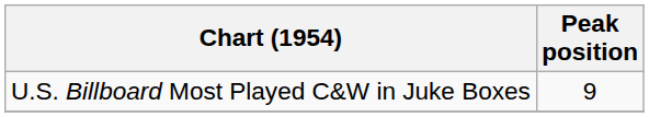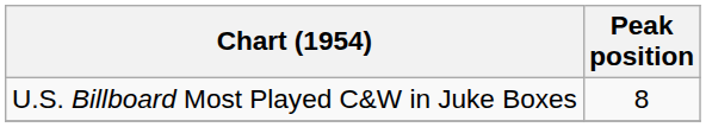 <table class="wikitable sortable">
 <tr>
 <th align="left">Chart (1954)</th>
 <th align="center">Peak<br>position</th>
 </tr>
 <tr>
 <td align="left">U.S. <em>Billboard</em> Most Played C&W in Juke Boxes</td>
-<td align="center">9</td>
+<td align="center">8</td>
 </tr>
 <tr>
 </tr>
 </table>
